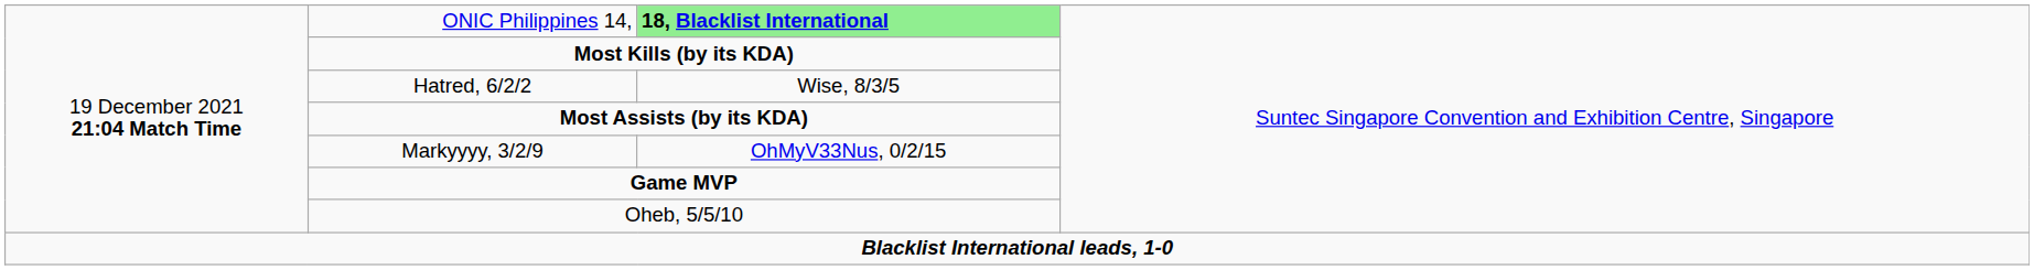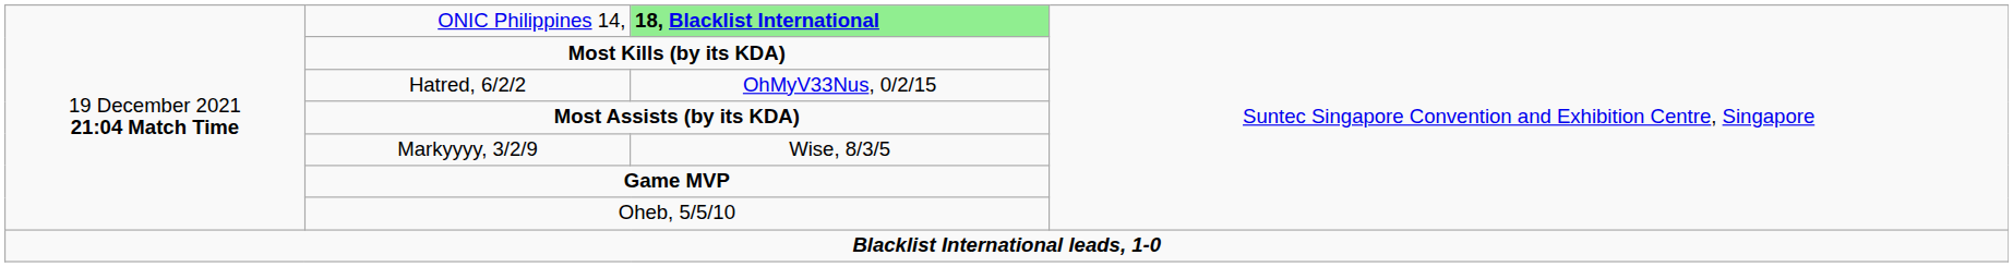 <table class="wikitable" style="text-align: center; width: 100%; margin-left: auto; margin-right: auto; border: none;">
 <tr>
 <td rowspan="7">19 December 2021<br><strong>21:04 Match Time</strong></td>
 <td align="right"> <a href='#'>ONIC Philippines</a> 14,</td>
 <td bgcolor="#90EE90" align="left"><strong>18, <a href='#'>Blacklist International</a></strong> </td>
 <td rowspan="7"><a href='#'>Suntec Singapore Convention and Exhibition Centre</a>, <a href='#'>Singapore</a></td>
 </tr>
 <tr>
 <td colspan="2"><strong>Most Kills (by its KDA)</strong></td>
 </tr>
 <tr>
 <td>Hatred, 6/2/2</td>
-<td>Wise, 8/3/5</td>
+<td><a href='#'>OhMyV33Nus</a>, 0/2/15</td>
 </tr>
 <tr>
 <td colspan="2"><strong>Most Assists (by its KDA)</strong></td>
 </tr>
 <tr>
 <td>Markyyyy, 3/2/9</td>
-<td><a href='#'>OhMyV33Nus</a>, 0/2/15</td>
+<td>Wise, 8/3/5</td>
 </tr>
 <tr>
 <td colspan="2"><strong>Game MVP</strong></td>
 </tr>
 <tr>
 <td colspan="2">Oheb, 5/5/10</td>
 </tr>
 <tr>
 <td colspan="4"><strong><em>Blacklist International leads, 1-0</em></strong></td>
 </tr>
 </table>
